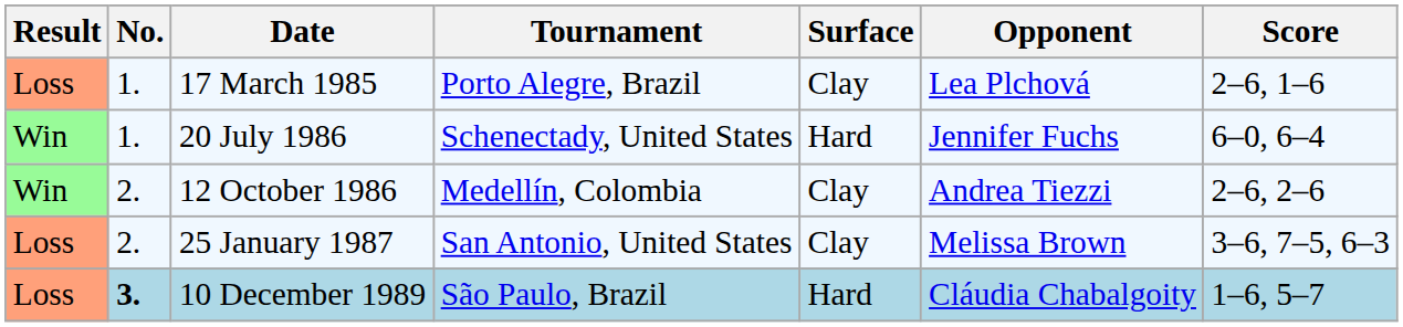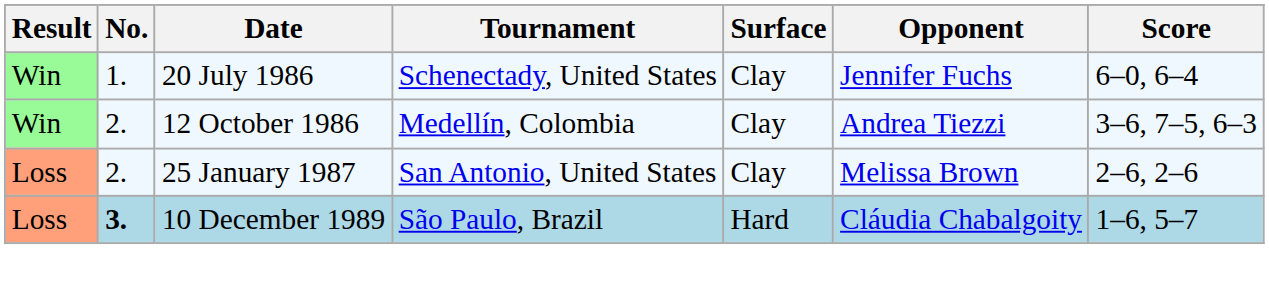 <table class="sortable wikitable" style=font-size:97%>
 <tr>
 <th>Result</th>
 <th>No.</th>
 <th>Date</th>
 <th>Tournament</th>
 <th>Surface</th>
 <th>Opponent</th>
 <th>Score</th>
 </tr>
 <tr bgcolor="#f0f8ff">
-<td style="background:#ffa07a;">Loss</td>
-<td>1.</td>
-<td>17 March 1985</td>
-<td><a href='#'>Porto Alegre</a>, Brazil</td>
-<td>Clay</td>
-<td> <a href='#'>Lea Plchová</a></td>
-<td>2–6, 1–6</td>
-</tr>
-<tr bgcolor="#f0f8ff">
 <td style="background:#98fb98;">Win</td>
 <td>1.</td>
 <td>20 July 1986</td>
 <td><a href='#'>Schenectady</a>, United States</td>
-<td>Hard</td>
+<td>Clay</td>
 <td> <a href='#'>Jennifer Fuchs</a></td>
 <td>6–0, 6–4</td>
 </tr>
 <tr style="background:#f0f8ff;">
 <td style="background:#98fb98;">Win</td>
 <td>2.</td>
 <td>12 October 1986</td>
 <td><a href='#'>Medellín</a>, Colombia</td>
 <td>Clay</td>
 <td> <a href='#'>Andrea Tiezzi</a></td>
-<td>2–6, 2–6</td>
+<td>3–6, 7–5, 6–3</td>
 </tr>
 <tr bgcolor="#f0f8ff">
 <td style="background:#ffa07a;">Loss</td>
 <td>2.</td>
 <td>25 January 1987</td>
 <td><a href='#'>San Antonio</a>, United States</td>
 <td>Clay</td>
 <td> <a href='#'>Melissa Brown</a></td>
-<td>3–6, 7–5, 6–3</td>
+<td>2–6, 2–6</td>
 </tr>
 <tr style="background:lightblue;">
 <td style="background:#ffa07a;">Loss</td>
 <td><strong>3.</strong></td>
 <td>10 December 1989</td>
 <td><a href='#'>São Paulo</a>, Brazil</td>
 <td>Hard</td>
 <td> <a href='#'>Cláudia Chabalgoity</a></td>
 <td>1–6, 5–7</td>
 </tr>
 </table>
